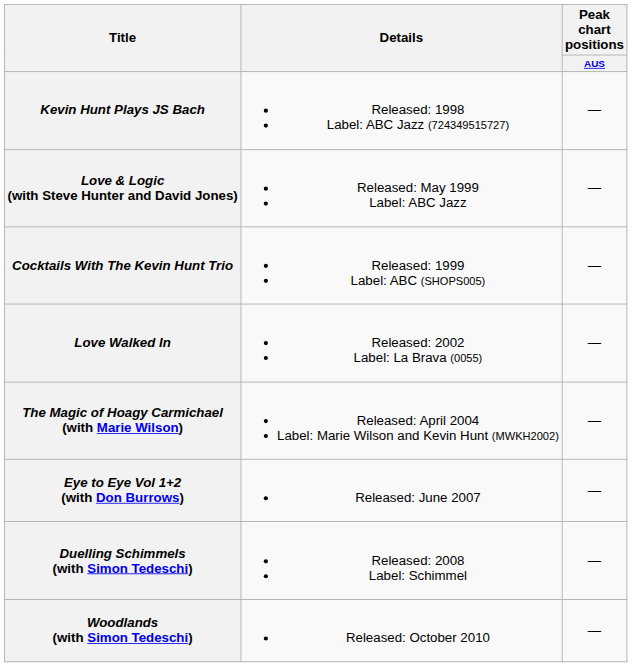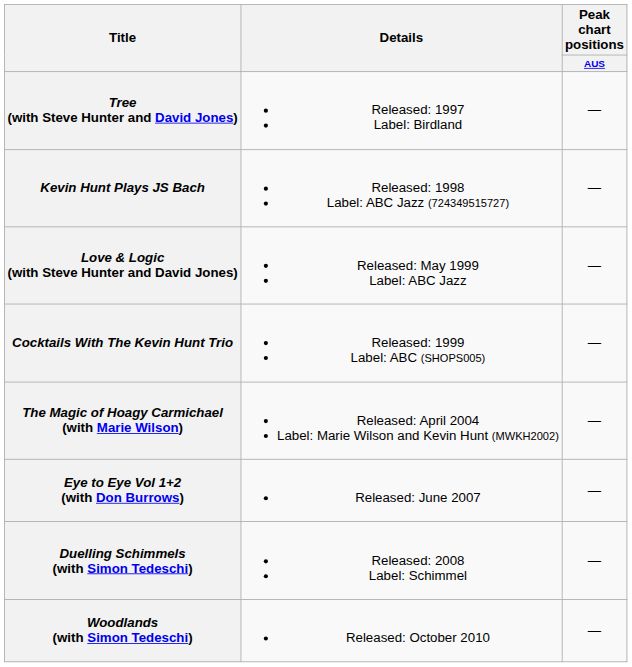 <table class="wikitable plainrowheaders" style="text-align:center;">
 <tr>
 <th rowspan="2">Title</th>
 <th rowspan="2">Details</th>
 <th>Peak chart positions</th>
 </tr>
 <tr>
 <th style="width:3em;font-size:75%"><a href='#'>AUS</a></th>
+</tr>
+<tr>
+<th scope="row"><em>Tree</em> <br>(with Steve Hunter and <a href='#'>David Jones</a>)</th>
+<td><br><ul><li>Released: 1997</li><li>Label: Birdland</li></ul></td>
+<td>—</td>
 </tr>
 <tr>
 <th scope="row"><em>Kevin Hunt Plays JS Bach</em></th>
 <td><br><ul><li>Released: 1998</li><li>Label: ABC Jazz <small>(724349515727)</small></li></ul></td>
 <td>—</td>
 </tr>
 <tr>
 <th scope="row"><em>Love & Logic</em><br>(with Steve Hunter and David Jones)</th>
 <td><br><ul><li>Released: May 1999</li><li>Label: ABC Jazz</li></ul></td>
 <td>—</td>
 </tr>
 <tr>
 <th scope="row"><em>Cocktails With The Kevin Hunt Trio</em></th>
 <td><br><ul><li>Released: 1999</li><li>Label: ABC <small>(SHOPS005)</small></li></ul></td>
-<td>—</td>
-</tr>
-<tr>
-<th scope="row"><em>Love Walked In</em></th>
-<td><br><ul><li>Released: 2002</li><li>Label: La Brava <small>(0055)</small></li></ul></td>
 <td>—</td>
 </tr>
 <tr>
 <th scope="row"><em>The Magic of Hoagy Carmichael</em> <br> (with <a href='#'>Marie Wilson</a>)</th>
 <td><br><ul><li>Released: April 2004</li><li>Label: Marie Wilson and Kevin Hunt <small>(MWKH2002)</small></li></ul></td>
 <td>—</td>
 </tr>
 <tr>
 <th scope="row"><em>Eye to Eye Vol 1+2</em> <br> (with <a href='#'>Don Burrows</a>)</th>
 <td><br><ul><li>Released: June 2007</li></ul></td>
 <td>—</td>
 </tr>
 <tr>
 <th scope="row"><em>Duelling Schimmels</em> <br> (with <a href='#'>Simon Tedeschi</a>)</th>
 <td><br><ul><li>Released: 2008</li><li>Label: Schimmel</li></ul></td>
 <td>—</td>
 </tr>
 <tr>
 <th scope="row"><em>Woodlands</em> <br> (with <a href='#'>Simon Tedeschi</a>)</th>
 <td><br><ul><li>Released: October 2010</li></ul></td>
 <td>—</td>
 </tr>
 </table>
